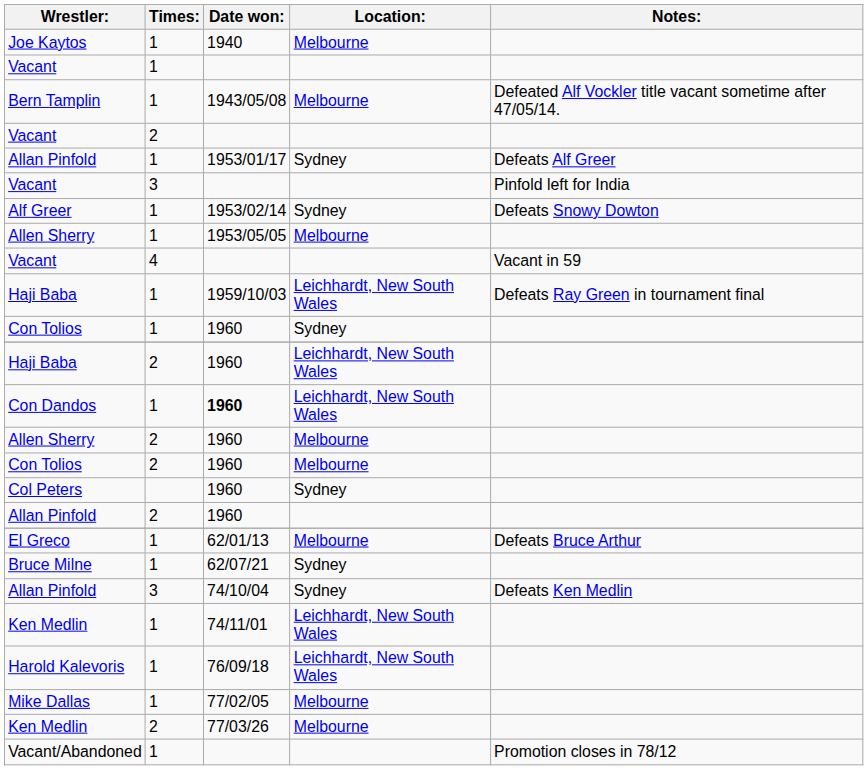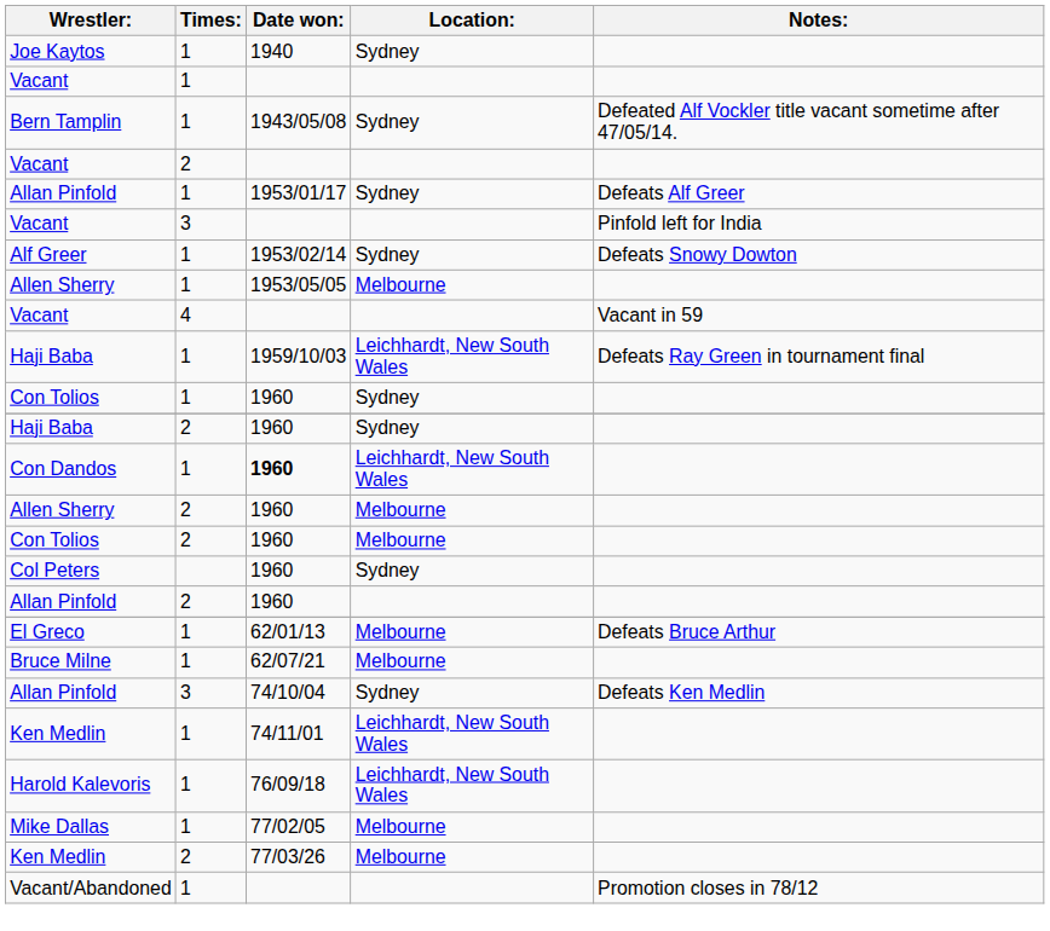 <table class="wikitable">
 <tr>
 <th>Wrestler:</th>
 <th>Times:</th>
 <th>Date won:</th>
 <th>Location:</th>
 <th>Notes:</th>
 </tr>
 <tr>
 <td><a href='#'>Joe Kaytos</a></td>
 <td>1</td>
 <td>1940</td>
-<td><a href='#'>Melbourne</a></td>
+<td>Sydney</td>
 <td></td>
 </tr>
 <tr>
 <td><a href='#'>Vacant</a></td>
 <td>1</td>
 <td></td>
 <td></td>
 <td></td>
 </tr>
 <tr>
 <td><a href='#'>Bern Tamplin</a></td>
 <td>1</td>
 <td>1943/05/08</td>
-<td><a href='#'>Melbourne</a></td>
+<td>Sydney</td>
 <td>Defeated <a href='#'>Alf Vockler</a> title vacant sometime after 47/05/14.</td>
 </tr>
 <tr>
 <td><a href='#'>Vacant</a></td>
 <td>2</td>
 <td></td>
 <td></td>
 <td></td>
 </tr>
 <tr>
 <td><a href='#'>Allan Pinfold</a></td>
 <td>1</td>
 <td>1953/01/17</td>
 <td>Sydney</td>
 <td>Defeats <a href='#'>Alf Greer</a></td>
 </tr>
 <tr>
 <td><a href='#'>Vacant</a></td>
 <td>3</td>
 <td></td>
 <td></td>
 <td>Pinfold left for India</td>
 </tr>
 <tr>
 <td><a href='#'>Alf Greer</a></td>
 <td>1</td>
 <td>1953/02/14</td>
 <td>Sydney</td>
 <td>Defeats <a href='#'>Snowy Dowton</a></td>
 </tr>
 <tr>
 <td><a href='#'>Allen Sherry</a></td>
 <td>1</td>
 <td>1953/05/05</td>
 <td><a href='#'>Melbourne</a></td>
 <td></td>
 </tr>
 <tr>
 <td><a href='#'>Vacant</a></td>
 <td>4</td>
 <td></td>
 <td></td>
 <td>Vacant in 59</td>
 </tr>
 <tr>
 <td><a href='#'>Haji Baba</a></td>
 <td>1</td>
 <td>1959/10/03</td>
 <td><a href='#'>Leichhardt, New South Wales</a></td>
 <td>Defeats <a href='#'>Ray Green</a> in tournament final</td>
 </tr>
 <tr>
 <td><a href='#'>Con Tolios</a></td>
 <td>1</td>
 <td>1960</td>
 <td>Sydney</td>
 <td></td>
 </tr>
 <tr>
 </tr>
 <tr>
 <td><a href='#'>Haji Baba</a></td>
 <td>2</td>
 <td>1960</td>
-<td><a href='#'>Leichhardt, New South Wales</a></td>
+<td>Sydney</td>
 <td></td>
 </tr>
 <tr>
 <td><a href='#'>Con Dandos</a></td>
 <td>1</td>
 <td><strong>1960</strong></td>
 <td><a href='#'>Leichhardt, New South Wales</a></td>
 <td></td>
 </tr>
 <tr>
 <td><a href='#'>Allen Sherry</a></td>
 <td>2</td>
 <td>1960</td>
 <td><a href='#'>Melbourne</a></td>
 <td></td>
 </tr>
 <tr>
 <td><a href='#'>Con Tolios</a></td>
 <td>2</td>
 <td>1960</td>
 <td><a href='#'>Melbourne</a></td>
 <td></td>
 </tr>
 <tr>
 <td><a href='#'>Col Peters</a></td>
 <td></td>
 <td>1960</td>
 <td>Sydney</td>
 <td></td>
 </tr>
 <tr>
 <td><a href='#'>Allan Pinfold</a></td>
 <td>2</td>
 <td>1960</td>
 <td></td>
 <td></td>
 </tr>
 <tr>
 </tr>
 <tr>
 <td><a href='#'>El Greco</a></td>
 <td>1</td>
 <td>62/01/13</td>
 <td><a href='#'>Melbourne</a></td>
 <td>Defeats <a href='#'>Bruce Arthur</a></td>
 </tr>
 <tr>
 <td><a href='#'>Bruce Milne</a></td>
 <td>1</td>
 <td>62/07/21</td>
-<td>Sydney</td>
+<td><a href='#'>Melbourne</a></td>
 <td></td>
 </tr>
 <tr>
 <td><a href='#'>Allan Pinfold</a></td>
 <td>3</td>
 <td>74/10/04</td>
 <td>Sydney</td>
 <td>Defeats <a href='#'>Ken Medlin</a></td>
 </tr>
 <tr>
 <td><a href='#'>Ken Medlin</a></td>
 <td>1</td>
 <td>74/11/01</td>
 <td><a href='#'>Leichhardt, New South Wales</a></td>
 <td></td>
 </tr>
 <tr>
 <td><a href='#'>Harold Kalevoris</a></td>
 <td>1</td>
 <td>76/09/18</td>
 <td><a href='#'>Leichhardt, New South Wales</a></td>
 <td></td>
 </tr>
 <tr>
 <td><a href='#'>Mike Dallas</a></td>
 <td>1</td>
 <td>77/02/05</td>
 <td><a href='#'>Melbourne</a></td>
 <td></td>
 </tr>
 <tr>
 <td><a href='#'>Ken Medlin</a></td>
 <td>2</td>
 <td>77/03/26</td>
 <td><a href='#'>Melbourne</a></td>
 <td></td>
 </tr>
 <tr>
 <td>Vacant/Abandoned</td>
 <td>1</td>
 <td></td>
 <td></td>
 <td>Promotion closes in 78/12</td>
 </tr>
 </table>
